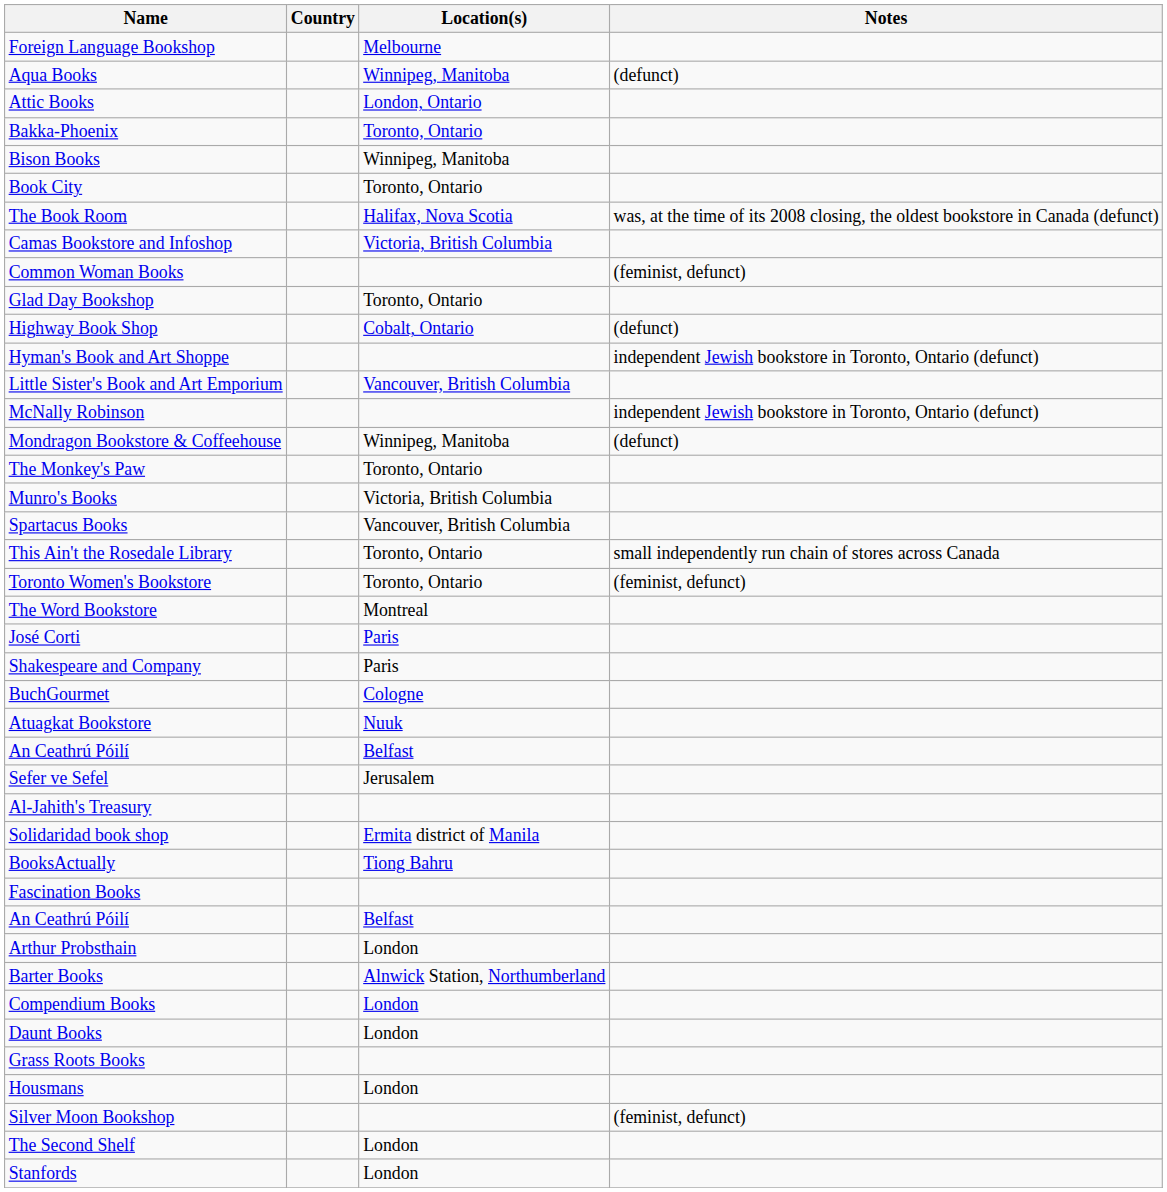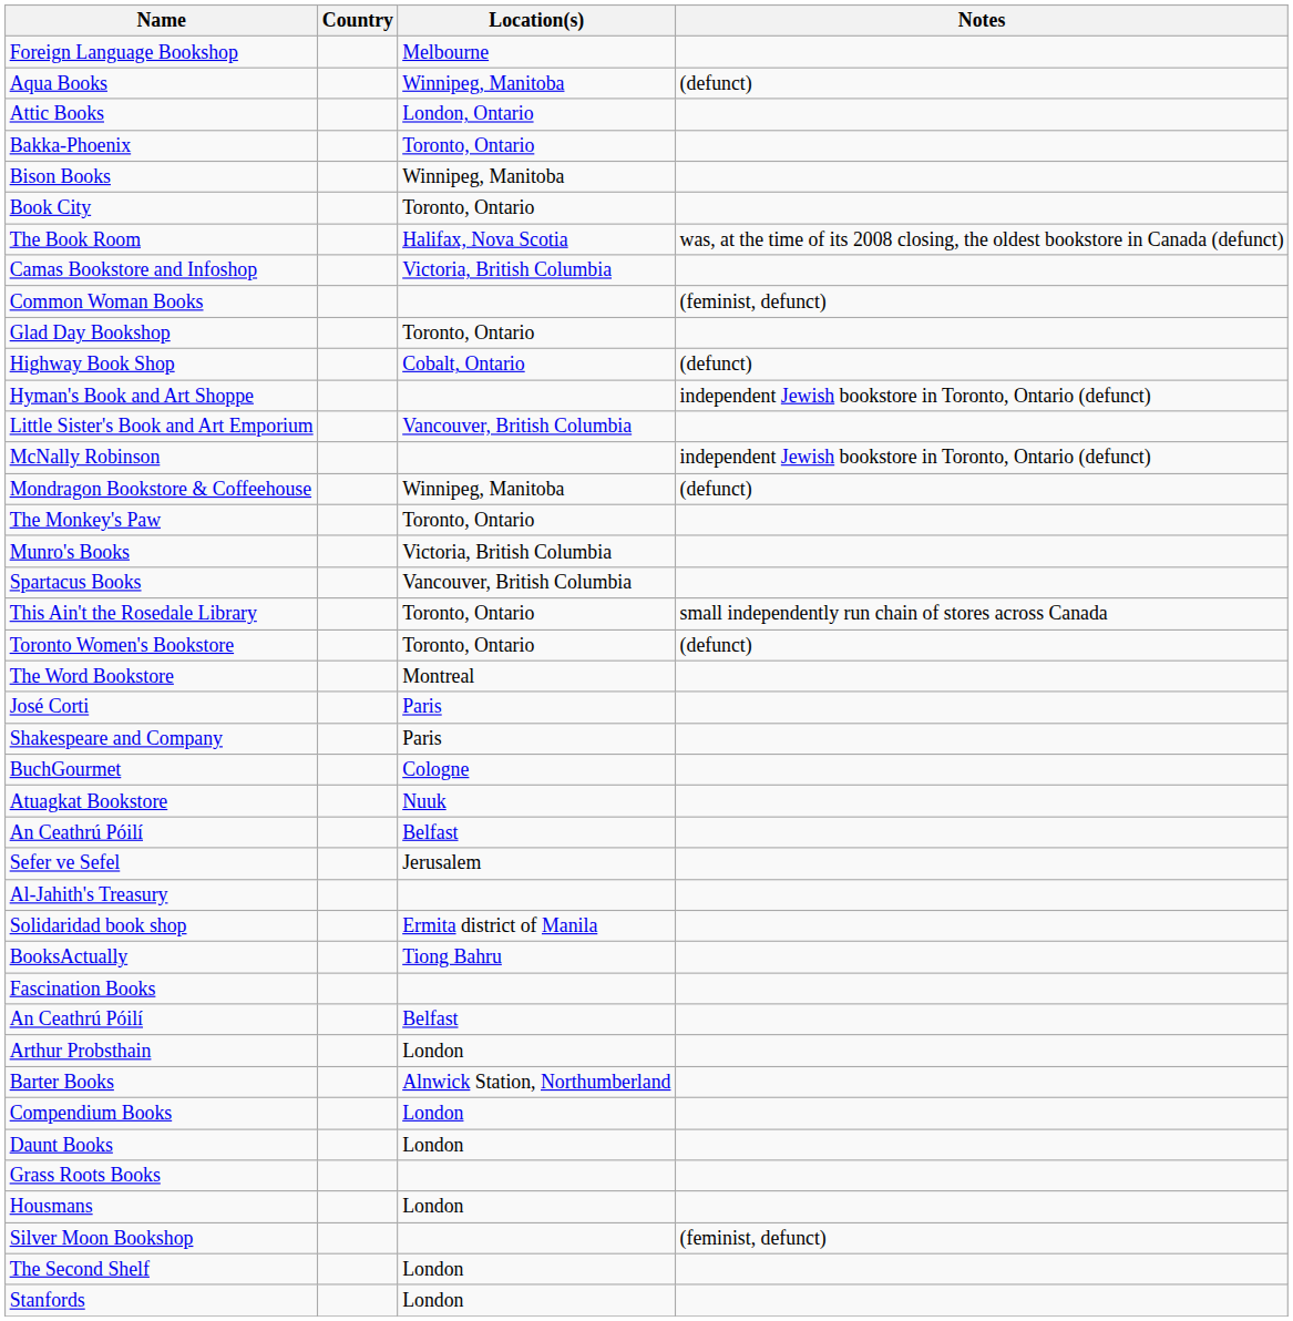 <table class="wikitable sortable">
 <tr>
 <th>Name</th>
 <th>Country</th>
 <th>Location(s)</th>
 <th>Notes</th>
 </tr>
 <tr>
 <td><a href='#'>Foreign Language Bookshop</a></td>
 <td></td>
 <td><a href='#'>Melbourne</a></td>
 <td></td>
 </tr>
 <tr>
 <td><a href='#'>Aqua Books</a></td>
 <td></td>
 <td><a href='#'>Winnipeg, Manitoba</a></td>
 <td>(defunct)</td>
 </tr>
 <tr>
 <td><a href='#'>Attic Books</a></td>
 <td></td>
 <td><a href='#'>London, Ontario</a></td>
 <td></td>
 </tr>
 <tr>
 <td><a href='#'>Bakka-Phoenix</a></td>
 <td></td>
 <td><a href='#'>Toronto, Ontario</a></td>
 <td></td>
 </tr>
 <tr>
 <td><a href='#'>Bison Books</a></td>
 <td></td>
 <td>Winnipeg, Manitoba</td>
 <td></td>
 </tr>
 <tr>
 <td><a href='#'>Book City</a></td>
 <td></td>
 <td>Toronto, Ontario</td>
 <td></td>
 </tr>
 <tr>
 <td><a href='#'>The Book Room</a></td>
 <td></td>
 <td><a href='#'>Halifax, Nova Scotia</a></td>
 <td>was, at the time of its 2008 closing, the oldest bookstore in Canada (defunct)</td>
 </tr>
 <tr>
 <td><a href='#'>Camas Bookstore and Infoshop</a></td>
 <td></td>
 <td><a href='#'>Victoria, British Columbia</a></td>
 <td></td>
 </tr>
 <tr>
 <td><a href='#'>Common Woman Books</a></td>
 <td></td>
 <td></td>
 <td>(feminist, defunct)</td>
 </tr>
 <tr>
 <td><a href='#'>Glad Day Bookshop</a></td>
 <td></td>
 <td>Toronto, Ontario</td>
 <td></td>
 </tr>
 <tr>
 <td><a href='#'>Highway Book Shop</a></td>
 <td></td>
 <td><a href='#'>Cobalt, Ontario</a></td>
 <td>(defunct)</td>
 </tr>
 <tr>
 <td><a href='#'>Hyman's Book and Art Shoppe</a></td>
 <td></td>
 <td></td>
 <td>independent <a href='#'>Jewish</a> bookstore in Toronto, Ontario (defunct)</td>
 </tr>
 <tr>
 <td><a href='#'>Little Sister's Book and Art Emporium</a></td>
 <td></td>
 <td><a href='#'>Vancouver, British Columbia</a></td>
 <td></td>
 </tr>
 <tr>
 <td><a href='#'>McNally Robinson</a></td>
 <td></td>
 <td></td>
 <td>independent <a href='#'>Jewish</a> bookstore in Toronto, Ontario (defunct)</td>
 </tr>
 <tr>
 <td><a href='#'>Mondragon Bookstore & Coffeehouse</a></td>
 <td></td>
 <td>Winnipeg, Manitoba</td>
 <td>(defunct)</td>
 </tr>
 <tr>
 <td><a href='#'>The Monkey's Paw</a></td>
 <td></td>
 <td>Toronto, Ontario</td>
 <td></td>
 </tr>
 <tr>
 <td><a href='#'>Munro's Books</a></td>
 <td></td>
 <td>Victoria, British Columbia</td>
 <td></td>
 </tr>
 <tr>
 <td><a href='#'>Spartacus Books</a></td>
 <td></td>
 <td>Vancouver, British Columbia</td>
 <td></td>
 </tr>
 <tr>
 <td><a href='#'>This Ain't the Rosedale Library</a></td>
 <td></td>
 <td>Toronto, Ontario</td>
 <td>small independently run chain of stores across Canada</td>
 </tr>
 <tr>
 <td><a href='#'>Toronto Women's Bookstore</a></td>
 <td></td>
 <td>Toronto, Ontario</td>
-<td>(feminist, defunct)</td>
+<td>(defunct)</td>
 </tr>
 <tr>
 <td><a href='#'>The Word Bookstore</a></td>
 <td></td>
 <td>Montreal</td>
 <td></td>
 </tr>
 <tr>
 <td><a href='#'>José Corti</a></td>
 <td></td>
 <td><a href='#'>Paris</a></td>
 <td></td>
 </tr>
 <tr>
 <td><a href='#'>Shakespeare and Company</a></td>
 <td></td>
 <td>Paris</td>
 <td></td>
 </tr>
 <tr>
 <td><a href='#'>BuchGourmet</a></td>
 <td></td>
 <td><a href='#'>Cologne</a></td>
 <td></td>
 </tr>
 <tr>
 <td><a href='#'>Atuagkat Bookstore</a></td>
 <td></td>
 <td><a href='#'>Nuuk</a></td>
 <td></td>
 </tr>
 <tr>
 <td><a href='#'>An Ceathrú Póilí</a></td>
 <td></td>
 <td><a href='#'>Belfast</a></td>
 <td></td>
 </tr>
 <tr>
 <td><a href='#'>Sefer ve Sefel</a></td>
 <td></td>
 <td>Jerusalem</td>
 <td></td>
 </tr>
 <tr>
 <td><a href='#'>Al-Jahith's Treasury</a></td>
 <td></td>
 <td></td>
 <td></td>
 </tr>
 <tr>
 <td><a href='#'>Solidaridad book shop</a></td>
 <td></td>
 <td><a href='#'>Ermita</a> district of <a href='#'>Manila</a></td>
 <td></td>
 </tr>
 <tr>
 <td><a href='#'>BooksActually</a></td>
 <td></td>
 <td><a href='#'>Tiong Bahru</a></td>
 <td></td>
 </tr>
 <tr>
 <td><a href='#'>Fascination Books</a></td>
 <td></td>
 <td></td>
 <td></td>
 </tr>
 <tr>
 <td><a href='#'>An Ceathrú Póilí</a></td>
 <td></td>
 <td><a href='#'>Belfast</a></td>
 <td></td>
 </tr>
 <tr>
 <td><a href='#'>Arthur Probsthain</a></td>
 <td></td>
 <td>London</td>
 <td></td>
 </tr>
 <tr>
 <td><a href='#'>Barter Books</a></td>
 <td></td>
 <td><a href='#'>Alnwick</a> Station, <a href='#'>Northumberland</a></td>
 <td></td>
 </tr>
 <tr>
 <td><a href='#'>Compendium Books</a></td>
 <td></td>
 <td><a href='#'>London</a></td>
 <td></td>
 </tr>
 <tr>
 <td><a href='#'>Daunt Books</a></td>
 <td></td>
 <td>London</td>
 <td></td>
 </tr>
 <tr>
 <td><a href='#'>Grass Roots Books</a></td>
 <td></td>
 <td></td>
 <td></td>
 </tr>
 <tr>
 <td><a href='#'>Housmans</a></td>
 <td></td>
 <td>London</td>
 <td></td>
 </tr>
 <tr>
 <td><a href='#'>Silver Moon Bookshop</a></td>
 <td></td>
 <td></td>
 <td>(feminist, defunct)</td>
 </tr>
 <tr>
 <td><a href='#'>The Second Shelf</a></td>
 <td></td>
 <td>London</td>
 <td></td>
 </tr>
 <tr>
 <td><a href='#'>Stanfords</a></td>
 <td></td>
 <td>London</td>
 <td></td>
 </tr>
 </table>
